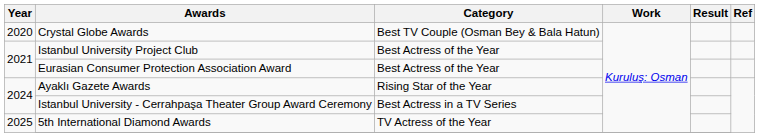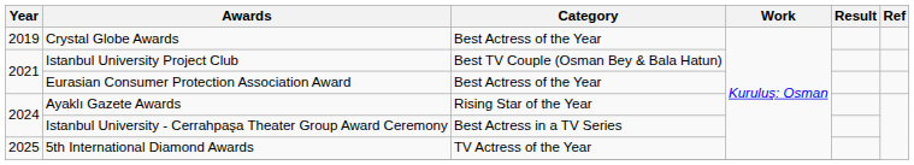 <table class="wikitable">
 <tr>
 <th>Year</th>
 <th>Awards</th>
 <th>Category</th>
 <th>Work</th>
 <th>Result</th>
 <th>Ref</th>
 </tr>
 <tr>
-<td>2020</td>
+<td>2019</td>
 <td>Crystal Globe Awards</td>
-<td>Best TV Couple (Osman Bey & Bala Hatun)</td>
+<td>Best Actress of the Year</td>
 <td rowspan="6"><em><a href='#'>Kuruluş: Osman</a></em></td>
 <td></td>
 <td></td>
 </tr>
 <tr>
 <td rowspan="2">2021</td>
 <td>Istanbul University Project Club</td>
-<td>Best Actress of the Year</td>
+<td>Best TV Couple (Osman Bey & Bala Hatun)</td>
 <td></td>
 <td></td>
 </tr>
 <tr>
 <td>Eurasian Consumer Protection Association Award</td>
 <td>Best Actress of the Year</td>
 <td></td>
 <td></td>
 </tr>
 <tr>
 <td rowspan="2">2024</td>
 <td>Ayaklı Gazete Awards</td>
 <td>Rising Star of the Year</td>
 <td></td>
 </tr>
 <tr>
 <td>Istanbul University - Cerrahpaşa Theater Group Award Ceremony</td>
 <td>Best Actress in a TV Series</td>
 <td></td>
 </tr>
 <tr>
 <td rowspan="3">2025</td>
 <td>5th International Diamond Awards</td>
 <td>TV Actress of the Year</td>
 <td></td>
 </tr>
 <tr>
 </tr>
 </table>
